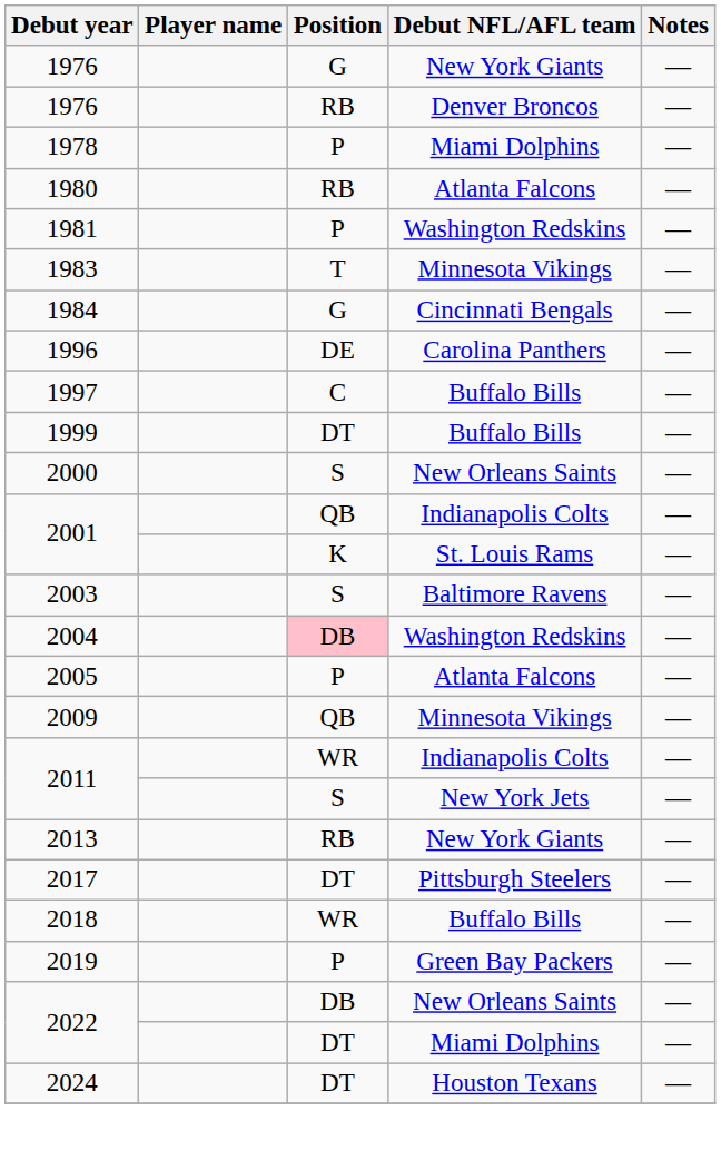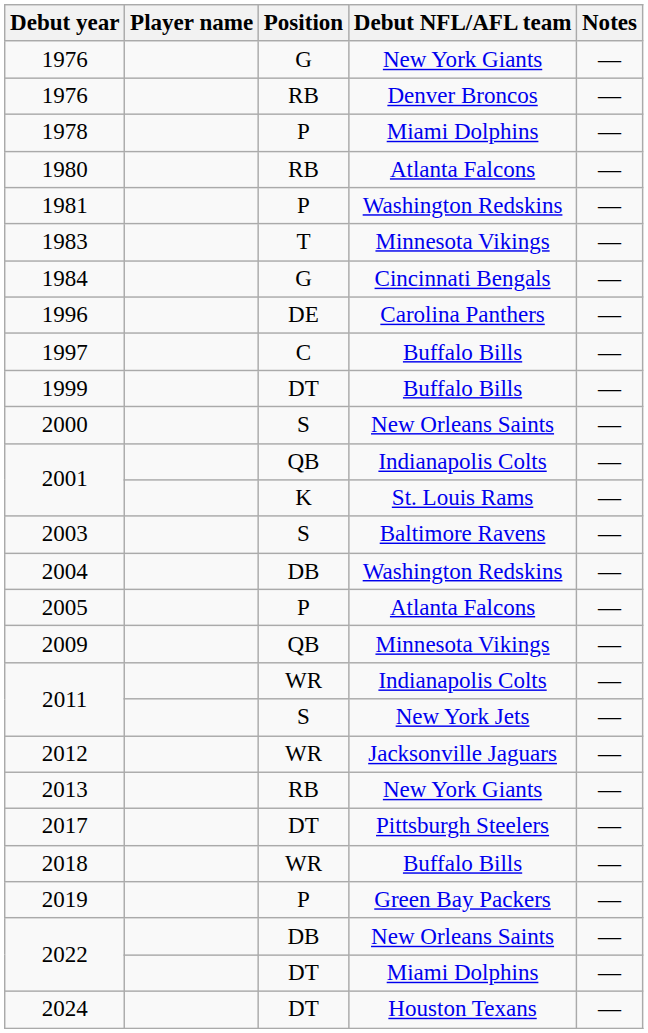 <table class="wikitable sortable" style="text-align: center;">
 <tr>
 <th>Debut year</th>
 <th>Player name</th>
 <th>Position</th>
 <th>Debut NFL/AFL team</th>
 <th>Notes</th>
 </tr>
 <tr>
 <td align="center">1976</td>
 <td align="center"></td>
 <td align="center">G</td>
 <td align="center"><a href='#'>New York Giants</a></td>
 <td align="center">—</td>
 </tr>
 <tr>
 <td align="center">1976</td>
 <td align="center"></td>
 <td align="center">RB</td>
 <td align="center"><a href='#'>Denver Broncos</a></td>
 <td align="center">—</td>
 </tr>
 <tr>
 <td align="center">1978</td>
 <td align="center"></td>
 <td align="center">P</td>
 <td align="center"><a href='#'>Miami Dolphins</a></td>
 <td align="center">—</td>
 </tr>
 <tr>
 <td align="center">1980</td>
 <td align="center"></td>
 <td align="center">RB</td>
 <td align="center"><a href='#'>Atlanta Falcons</a></td>
 <td align="center">—</td>
 </tr>
 <tr>
 <td align="center">1981</td>
 <td align="center"></td>
 <td align="center">P</td>
 <td align="center"><a href='#'>Washington Redskins</a></td>
 <td align="center">—</td>
 </tr>
 <tr>
 <td align="center">1983</td>
 <td align="center"></td>
 <td align="center">T</td>
 <td align="center"><a href='#'>Minnesota Vikings</a></td>
 <td align="center">—</td>
 </tr>
 <tr>
 <td align="center">1984</td>
 <td align="center"></td>
 <td align="center">G</td>
 <td align="center"><a href='#'>Cincinnati Bengals</a></td>
 <td align="center">—</td>
 </tr>
 <tr>
 <td align="center">1996</td>
 <td align="center"></td>
 <td align="center">DE</td>
 <td align="center"><a href='#'>Carolina Panthers</a></td>
 <td align="center">—</td>
 </tr>
 <tr>
 <td align="center">1997</td>
 <td align="center"></td>
 <td align="center">C</td>
 <td align="center"><a href='#'>Buffalo Bills</a></td>
 <td align="center">—</td>
 </tr>
 <tr>
 <td align="center">1999</td>
 <td align="center"></td>
 <td align="center">DT</td>
 <td align="center"><a href='#'>Buffalo Bills</a></td>
 <td align="center">—</td>
 </tr>
 <tr>
 <td align="center">2000</td>
 <td align="center"></td>
 <td align="center">S</td>
 <td align="center"><a href='#'>New Orleans Saints</a></td>
 <td align="center">—</td>
 </tr>
 <tr>
 <td rowspan="2">2001</td>
 <td align="center"></td>
 <td align="center">QB</td>
 <td align="center"><a href='#'>Indianapolis Colts</a></td>
 <td align="center">—</td>
 </tr>
 <tr>
 <td align="center"></td>
 <td align="center">K</td>
 <td align="center"><a href='#'>St. Louis Rams</a></td>
 <td align="center">—</td>
 </tr>
 <tr>
 <td align="center">2003</td>
 <td align="center"></td>
 <td align="center">S</td>
 <td align="center"><a href='#'>Baltimore Ravens</a></td>
 <td align="center">—</td>
 </tr>
 <tr>
 <td align="center">2004</td>
 <td align="center"></td>
-<td align="center" style="background: pink;">DB</td>
+<td align="center">DB</td>
 <td align="center"><a href='#'>Washington Redskins</a></td>
 <td align="center">—</td>
 </tr>
 <tr>
 <td align="center">2005</td>
 <td align="center"></td>
 <td align="center">P</td>
 <td align="center"><a href='#'>Atlanta Falcons</a></td>
 <td align="center">—</td>
 </tr>
 <tr>
 <td align="center">2009</td>
 <td align="center"></td>
 <td align="center">QB</td>
 <td align="center"><a href='#'>Minnesota Vikings</a></td>
 <td align="center">—</td>
 </tr>
 <tr>
 <td rowspan="2">2011</td>
 <td align="center"></td>
 <td align="center">WR</td>
 <td align="center"><a href='#'>Indianapolis Colts</a></td>
 <td align="center">—</td>
 </tr>
 <tr>
 <td align="center"></td>
 <td align="center">S</td>
 <td align="center"><a href='#'>New York Jets</a></td>
+<td align="center">—</td>
+</tr>
+<tr>
+<td align="center">2012</td>
+<td align="center"></td>
+<td align="center">WR</td>
+<td align="center"><a href='#'>Jacksonville Jaguars</a></td>
 <td align="center">—</td>
 </tr>
 <tr>
 <td align="center">2013</td>
 <td align="center"></td>
 <td align="center">RB</td>
 <td align="center"><a href='#'>New York Giants</a></td>
 <td align="center">—</td>
 </tr>
 <tr>
 <td align="center">2017</td>
 <td align="center"></td>
 <td align="center">DT</td>
 <td align="center"><a href='#'>Pittsburgh Steelers</a></td>
 <td align="center">—</td>
 </tr>
 <tr>
 <td align="center">2018</td>
 <td align="center"></td>
 <td align="center">WR</td>
 <td align="center"><a href='#'>Buffalo Bills</a></td>
 <td align="center">—</td>
 </tr>
 <tr>
 <td align="center">2019</td>
 <td align="center"></td>
 <td align="center">P</td>
 <td align="center"><a href='#'>Green Bay Packers</a></td>
 <td align="center">—</td>
 </tr>
 <tr>
 <td rowspan="2">2022</td>
 <td align="center"></td>
 <td align="center">DB</td>
 <td align="center"><a href='#'>New Orleans Saints</a></td>
 <td align="center">—</td>
 </tr>
 <tr>
 <td align="center"></td>
 <td align="center">DT</td>
 <td align="center"><a href='#'>Miami Dolphins</a></td>
 <td align="center">—</td>
 </tr>
 <tr>
 <td align="center">2024</td>
 <td align="center"></td>
 <td align="center">DT</td>
 <td align="center"><a href='#'>Houston Texans</a></td>
 <td align="center">—</td>
 </tr>
 <tr>
 </tr>
 </table>
